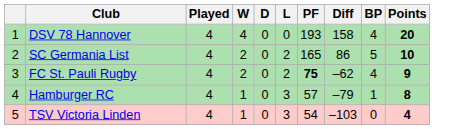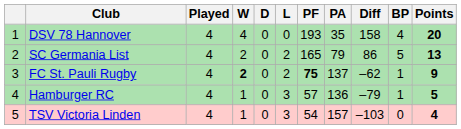 <table class="wikitable" style="text-align: center;">
 <tr>
 <th bgcolor="#efefef" width="20"></th>
 <th bgcolor="#efefef" width="195">Club</th>
 <th bgcolor="#efefef" width="20">Played</th>
 <th bgcolor="#efefef" width="20">W</th>
 <th bgcolor="#efefef" width="20">D</th>
 <th bgcolor="#efefef" width="20">L</th>
 <th bgcolor="#efefef" width="20">PF</th>
+<th bgcolor="#efefef" width="20">PA</th>
 <th bgcolor="#efefef" width="40">Diff</th>
 <th bgcolor="#efefef" width="20">BP</th>
 <th bgcolor="#efefef" width="20">Points</th>
 </tr>
 <tr bgcolor=#ACE1AF align=center>
 <td>1</td>
 <td align=left><a href='#'>DSV 78 Hannover</a></td>
 <td>4</td>
 <td>4</td>
 <td>0</td>
 <td>0</td>
 <td>193</td>
+<td>35</td>
 <td>158</td>
 <td>4</td>
 <td><strong>20</strong></td>
 </tr>
 <tr bgcolor=#ACE1AF align=center>
 <td>2</td>
 <td align=left><a href='#'>SC Germania List</a></td>
 <td>4</td>
 <td>2</td>
 <td>0</td>
 <td>2</td>
 <td>165</td>
+<td>79</td>
 <td>86</td>
 <td>5</td>
-<td><strong>10</strong></td>
+<td><strong>13</strong></td>
 </tr>
 <tr bgcolor=#ACE1AF align=center>
 <td>3</td>
 <td align=left><a href='#'>FC St. Pauli Rugby</a></td>
 <td>4</td>
-<td>2</td>
+<td><strong>2</strong></td>
 <td>0</td>
 <td>2</td>
 <td><strong>75</strong></td>
+<td>137</td>
 <td>–62</td>
-<td>4</td>
+<td>1</td>
 <td><strong>9</strong></td>
 </tr>
 <tr bgcolor=#ACE1Af align=center>
 <td>4</td>
 <td align=left><a href='#'>Hamburger RC</a></td>
 <td>4</td>
 <td>1</td>
 <td>0</td>
 <td>3</td>
 <td>57</td>
+<td>136</td>
 <td>–79</td>
 <td>1</td>
-<td><strong>8</strong></td>
+<td><strong>5</strong></td>
 </tr>
 <tr bgcolor=#ffcccc align=center>
 <td>5</td>
 <td align=left><a href='#'>TSV Victoria Linden</a></td>
 <td>4</td>
 <td>1</td>
 <td>0</td>
 <td>3</td>
 <td>54</td>
+<td>157</td>
 <td>–103</td>
 <td>0</td>
 <td><strong>4</strong></td>
 </tr>
 </table>
